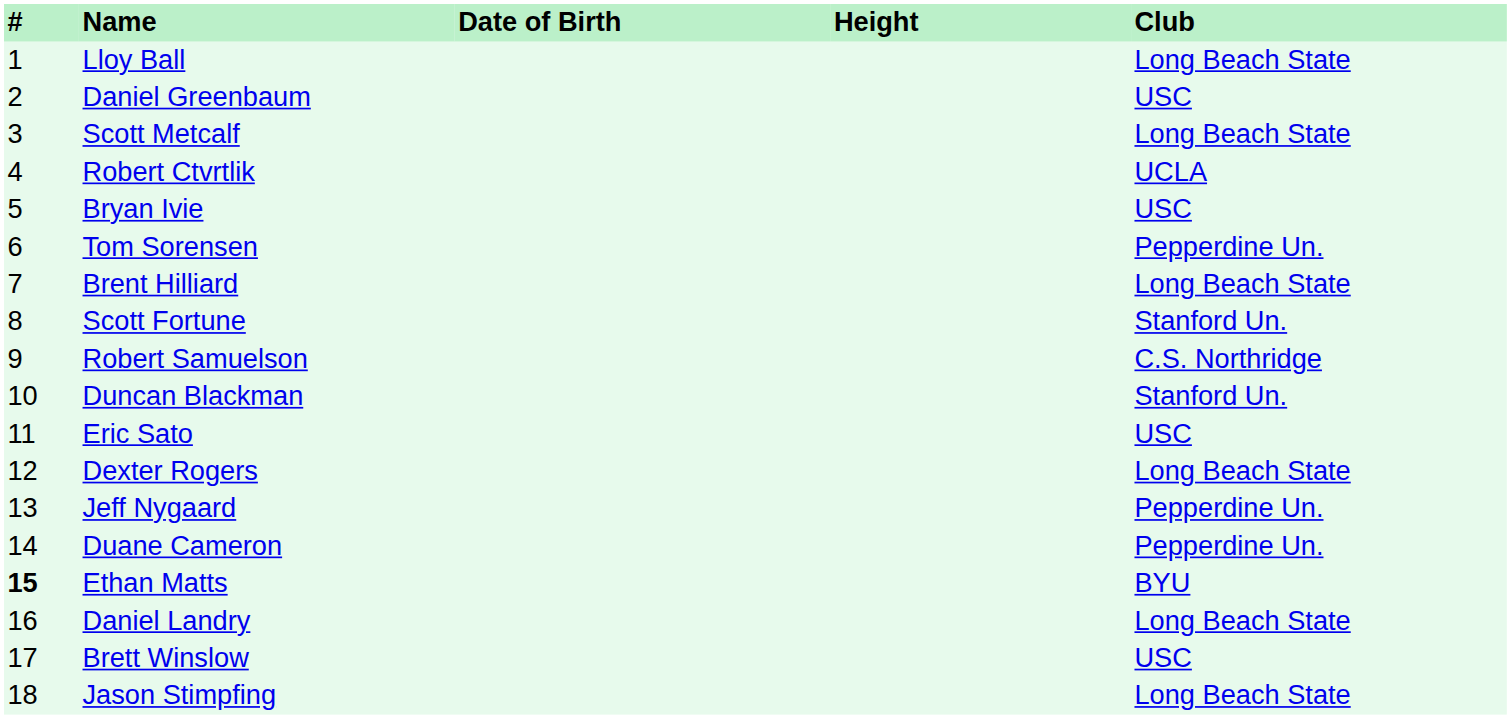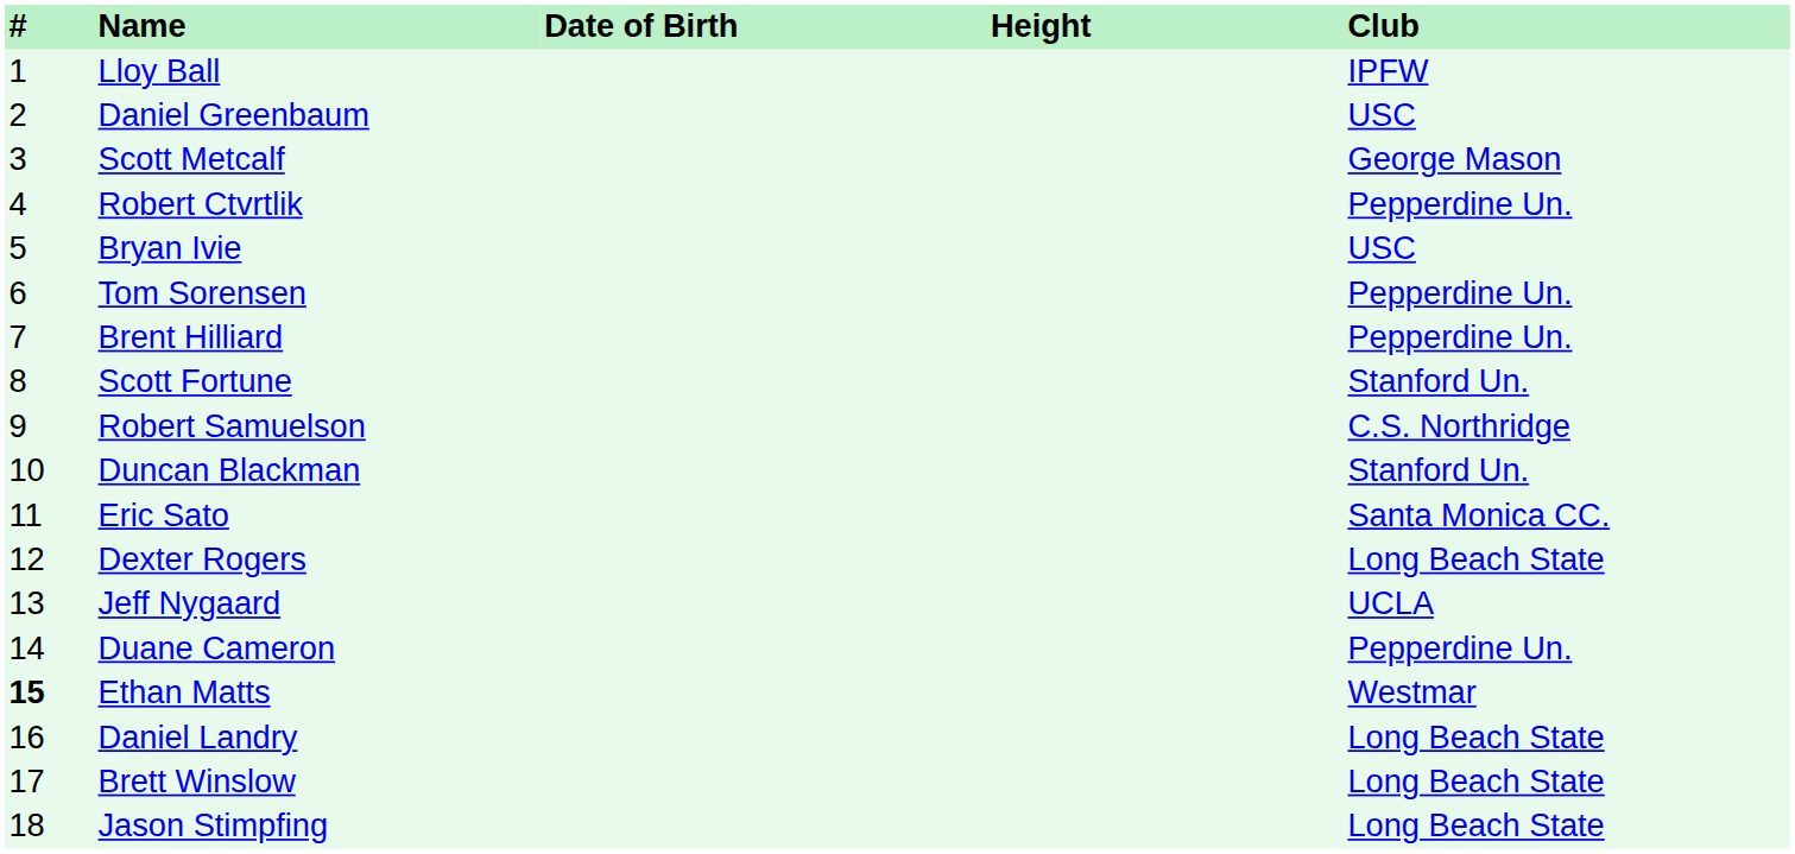 <table border=0 cellpadding=2 cellspacing=0  |- bgcolor=#E7FAEC style=text-align:left; font-size:90%; width=100%>
 <tr style="background:#bbf0c9;">
 <th width=5%>#</th>
 <th style="width:25%; text-align:left;">Name</th>
 <th width=25%>Date of Birth</th>
 <th width=20%>Height</th>
 <th width=25%>Club</th>
 </tr>
 <tr>
 <td>1</td>
 <td><a href='#'>Lloy Ball</a></td>
 <td></td>
 <td></td>
-<td><a href='#'>Long Beach State</a></td>
+<td><a href='#'>IPFW</a></td>
 </tr>
 <tr>
 <td>2</td>
 <td><a href='#'>Daniel Greenbaum</a></td>
 <td></td>
 <td></td>
 <td><a href='#'>USC</a></td>
 </tr>
 <tr>
 <td>3</td>
 <td><a href='#'>Scott Metcalf</a></td>
 <td></td>
 <td></td>
-<td><a href='#'>Long Beach State</a></td>
+<td><a href='#'>George Mason</a></td>
 </tr>
 <tr>
 <td>4</td>
 <td><a href='#'>Robert Ctvrtlik</a></td>
 <td></td>
 <td></td>
-<td><a href='#'>UCLA</a></td>
+<td><a href='#'>Pepperdine Un.</a></td>
 </tr>
 <tr>
 <td>5</td>
 <td><a href='#'>Bryan Ivie</a></td>
 <td></td>
 <td></td>
 <td><a href='#'>USC</a></td>
 </tr>
 <tr>
 <td>6</td>
 <td><a href='#'>Tom Sorensen</a></td>
 <td></td>
 <td></td>
 <td><a href='#'>Pepperdine Un.</a></td>
 </tr>
 <tr>
 <td>7</td>
 <td><a href='#'>Brent Hilliard</a></td>
 <td></td>
 <td></td>
-<td><a href='#'>Long Beach State</a></td>
+<td><a href='#'>Pepperdine Un.</a></td>
 </tr>
 <tr>
 <td>8</td>
 <td><a href='#'>Scott Fortune</a></td>
 <td></td>
 <td></td>
 <td><a href='#'>Stanford Un.</a></td>
 </tr>
 <tr>
 <td>9</td>
 <td><a href='#'>Robert Samuelson</a></td>
 <td></td>
 <td></td>
 <td><a href='#'>C.S. Northridge</a></td>
 </tr>
 <tr>
 <td>10</td>
 <td><a href='#'>Duncan Blackman</a></td>
 <td></td>
 <td></td>
 <td><a href='#'>Stanford Un.</a></td>
 </tr>
 <tr>
 <td>11</td>
 <td><a href='#'>Eric Sato</a></td>
 <td></td>
 <td></td>
-<td><a href='#'>USC</a></td>
+<td><a href='#'>Santa Monica CC.</a></td>
 </tr>
 <tr>
 <td>12</td>
 <td><a href='#'>Dexter Rogers</a></td>
 <td></td>
 <td></td>
 <td><a href='#'>Long Beach State</a></td>
 </tr>
 <tr>
 <td>13</td>
 <td><a href='#'>Jeff Nygaard</a></td>
 <td></td>
 <td></td>
-<td><a href='#'>Pepperdine Un.</a></td>
+<td><a href='#'>UCLA</a></td>
 </tr>
 <tr>
 <td>14</td>
 <td><a href='#'>Duane Cameron</a></td>
 <td></td>
 <td></td>
 <td><a href='#'>Pepperdine Un.</a></td>
 </tr>
 <tr>
 <td><strong>15</strong></td>
 <td><a href='#'>Ethan Matts</a></td>
 <td></td>
 <td></td>
-<td><a href='#'>BYU</a></td>
+<td><a href='#'>Westmar</a></td>
 </tr>
 <tr>
 <td>16</td>
 <td><a href='#'>Daniel Landry</a></td>
 <td></td>
 <td></td>
 <td><a href='#'>Long Beach State</a></td>
 </tr>
 <tr>
 <td>17</td>
 <td><a href='#'>Brett Winslow</a></td>
 <td></td>
 <td></td>
-<td><a href='#'>USC</a></td>
+<td><a href='#'>Long Beach State</a></td>
 </tr>
 <tr>
 <td>18</td>
 <td><a href='#'>Jason Stimpfing</a></td>
 <td></td>
 <td></td>
 <td><a href='#'>Long Beach State</a></td>
 </tr>
 </table>
